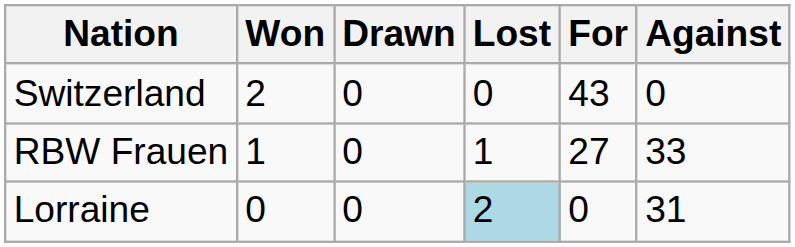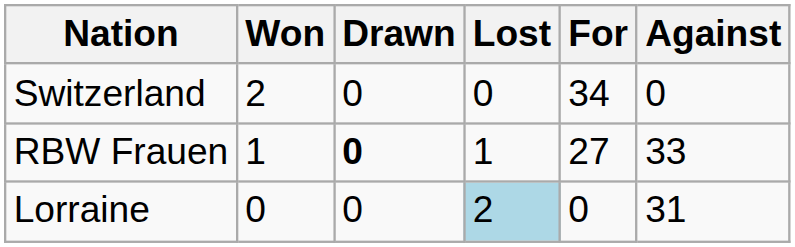 <table class="wikitable">
 <tr>
 <th>Nation</th>
 <th>Won</th>
 <th>Drawn</th>
 <th>Lost</th>
 <th>For</th>
 <th>Against</th>
 </tr>
 <tr>
 <td>Switzerland</td>
 <td>2</td>
 <td>0</td>
 <td>0</td>
-<td>43</td>
+<td>34</td>
 <td>0</td>
 </tr>
 <tr>
 <td>RBW Frauen</td>
 <td>1</td>
-<td>0</td>
+<td><strong>0</strong></td>
 <td>1</td>
 <td>27</td>
 <td>33</td>
 </tr>
 <tr>
 <td>Lorraine</td>
 <td>0</td>
 <td>0</td>
 <td style="background: lightblue;">2</td>
 <td>0</td>
 <td>31</td>
 </tr>
 </table>
